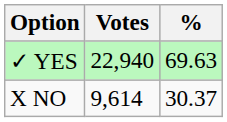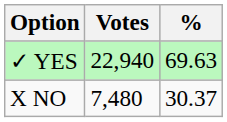 <table class="wikitable">
 <tr>
 <th>Option</th>
 <th>Votes</th>
 <th>%</th>
 </tr>
 <tr>
 <td style=background:#bbf8be>✓ YES</td>
 <td style=background:#bbf8be>22,940</td>
 <td style=background:#bbf8be>69.63</td>
 </tr>
 <tr>
 <td>X NO</td>
-<td>9,614</td>
+<td>7,480</td>
 <td>30.37</td>
 </tr>
 </table>
